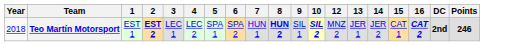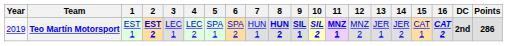 <table class="wikitable" style="text-align:center; font-size:85%">
 <tr>
 <th>Year</th>
 <th>Team</th>
 <th>1</th>
 <th>2</th>
 <th>3</th>
 <th>4</th>
 <th>5</th>
 <th>6</th>
 <th>7</th>
 <th>8</th>
 <th>9</th>
 <th>10</th>
+<th>11</th>
 <th>12</th>
 <th>13</th>
 <th>14</th>
 <th>15</th>
 <th>16</th>
 <th>DC</th>
 <th>Points</th>
 </tr>
 <tr>
-<td><a href='#'>2018</a></td>
+<td><a href='#'>2019</a></td>
 <th nowrap><a href='#'>Teo Martín Motorsport</a></th>
 <td style="background:#DFFFDF;"><a href='#'>EST<br>1</a><br></td>
 <td style="background:#FFDF9F;"><strong><a href='#'>EST<br>2</a><br></strong></td>
 <td style="background:#DFDFDF;"><a href='#'>LEC<br>1</a><br></td>
 <td style="background:#DFFFDF;"><a href='#'>LEC<br>2</a><br></td>
 <td style="background:#DFFFDF;"><a href='#'>SPA<br>1</a><br></td>
 <td style="background:#FFDF9F;"><a href='#'>SPA<br>2</a><br></td>
 <td style="background:#DFDFDF;"><a href='#'>HUN<br>1</a><br></td>
 <td style="background:#DFDFDF;"><strong><a href='#'>HUN<br>2</a></strong><br></td>
-<td style="background:#DFDFDF;"><a href='#'>SIL<br>1</a><br></td>
+<td style="background:#DFDFDF;"><strong><a href='#'>SIL<br>1</a><br></strong></td>
 <td style="background:#FFFFBF;"><strong><em><a href='#'>SIL<br>2</a></em></strong><br></td>
+<td style="background:#EFCFFF;"><strong><a href='#'>MNZ<br>1</a></strong><br></td>
 <td style="background:#DFDFDF;"><a href='#'>MNZ<br>2</a><br></td>
 <td style="background:#DFDFDF;"><a href='#'>JER<br>1</a><br></td>
 <td style="background:#DFDFDF;"><a href='#'>JER<br>2</a><br></td>
 <td style="background:#FFDF9F;"><a href='#'>CAT<br>1</a><br></td>
 <td style="background:#DFDFDF;"><strong><em><a href='#'>CAT<br>2</a></em></strong><br></td>
 <th style="background:#DFDFDF;">2nd</th>
-<th style="background:#DFDFDF;">246</th>
+<th style="background:#DFDFDF;">286</th>
 </tr>
 </table>
